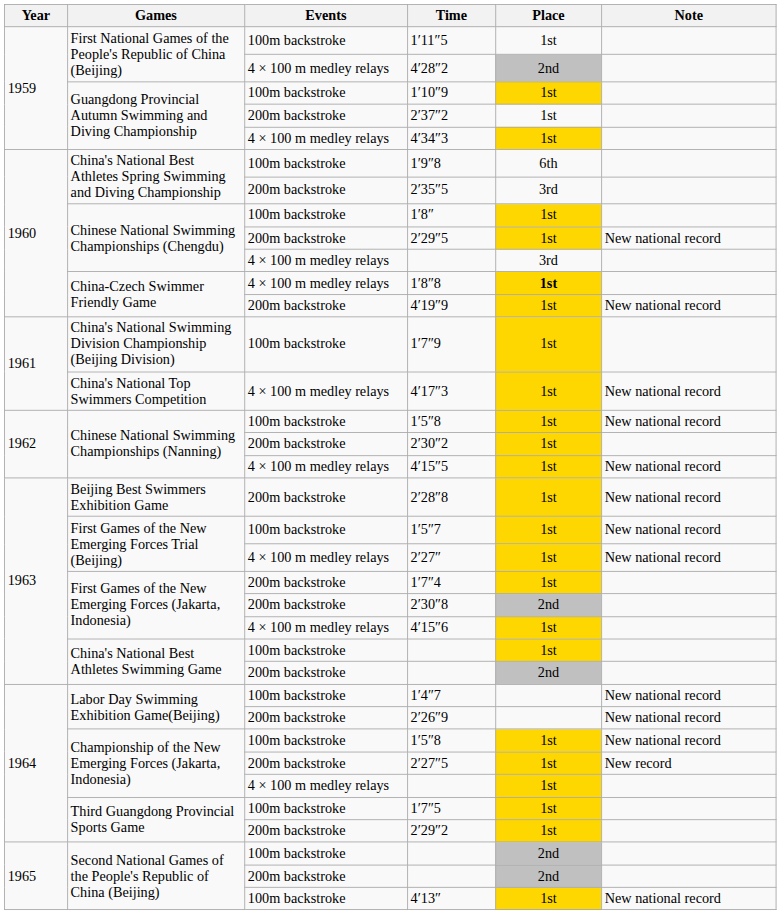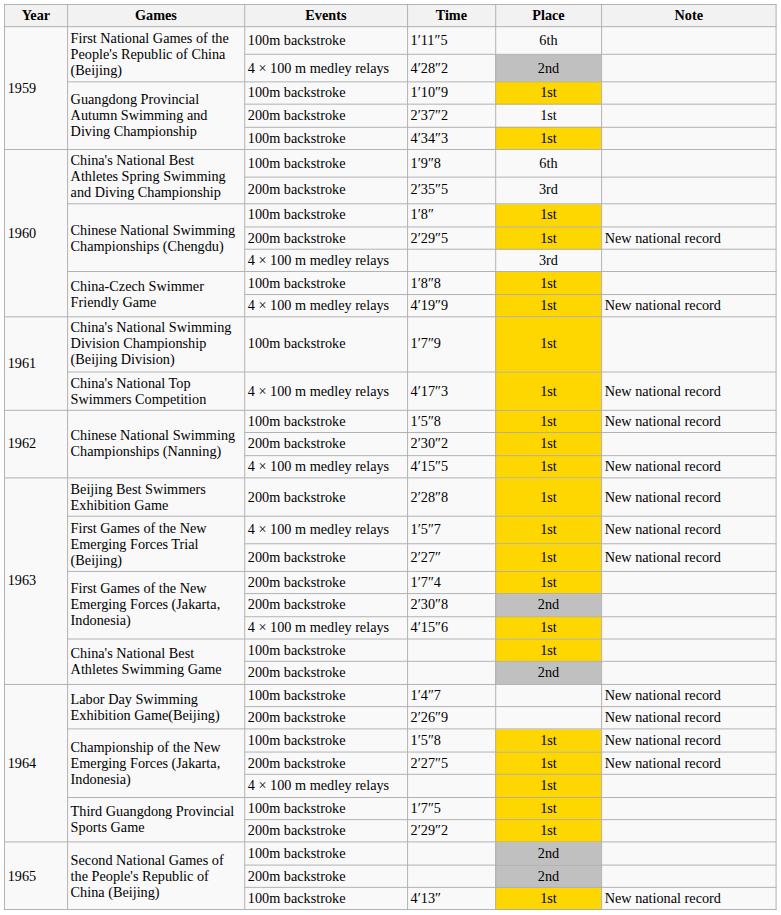 <table class="wikitable" |+Major achievements>
 <tr>
 <th scope="col" style="width:100px;">Year</th>
 <th scope="col" style="width:300px;">Games</th>
 <th scope="col" style="width:300px;">Events</th>
 <th scope="col" style="width:150px;">Time</th>
 <th scope="col" style="width:200px;">Place</th>
 <th scope="col" style="width:350px;">Note</th>
 </tr>
 <tr>
 <td rowspan=5>1959</td>
 <td rowspan=2>First National Games of the People's Republic of China (Beijing)</td>
 <td>100m backstroke</td>
 <td>1′11″5</td>
-<td style="background:bronze; text-align:center;">1st</td>
+<td style="background:bronze; text-align:center;">6th</td>
 <td></td>
 </tr>
 <tr>
 <td>4 × 100 m medley relays</td>
 <td>4′28″2</td>
 <td style="background:silver; text-align:center;">2nd</td>
 <td></td>
 </tr>
 <tr>
 <td rowspan=3>Guangdong Provincial Autumn Swimming and Diving Championship</td>
 <td>100m backstroke</td>
 <td>1′10″9</td>
 <td style="background:gold; text-align:center;">1st</td>
 <td></td>
 </tr>
 <tr>
 <td>200m backstroke</td>
 <td>2′37″2</td>
 <td style="background:bronze; text-align:center;">1st</td>
 <td></td>
 </tr>
 <tr>
-<td>4 × 100 m medley relays</td>
+<td>100m backstroke</td>
 <td>4′34″3</td>
 <td style="background:gold; text-align:center;">1st</td>
 <td></td>
 </tr>
 <tr>
 <td rowspan=7>1960</td>
 <td rowspan=2>China's National Best Athletes Spring Swimming and Diving Championship</td>
 <td>100m backstroke</td>
 <td>1′9″8</td>
 <td style="background:bronze; text-align:center;">6th</td>
 <td></td>
 </tr>
 <tr>
 <td>200m backstroke</td>
 <td>2′35″5</td>
 <td style="background:bronze; text-align:center;">3rd</td>
 <td></td>
 </tr>
 <tr>
 <td rowspan=3>Chinese National Swimming Championships (Chengdu)</td>
 <td>100m backstroke</td>
 <td>1′8″</td>
 <td style="background:gold; text-align:center;">1st</td>
 <td></td>
 </tr>
 <tr>
 <td>200m backstroke</td>
 <td>2′29″5</td>
 <td style="background:gold; text-align:center;">1st</td>
 <td>New national record</td>
 </tr>
 <tr>
 <td>4 × 100 m medley relays</td>
 <td></td>
 <td style="background:bronze; text-align:center;">3rd</td>
 <td></td>
 </tr>
 <tr>
 <td rowspan=2>China-Czech Swimmer Friendly Game</td>
-<td>4 × 100 m medley relays</td>
+<td>100m backstroke</td>
 <td>1′8″8</td>
-<td style="background:gold; text-align:center;"><strong>1st</strong></td>
+<td style="background:gold; text-align:center;">1st</td>
 <td></td>
 </tr>
 <tr>
-<td>200m backstroke</td>
+<td>4 × 100 m medley relays</td>
 <td>4′19″9</td>
 <td style="background:gold; text-align:center;">1st</td>
 <td>New national record</td>
 </tr>
 <tr>
 <td rowspan=2>1961</td>
 <td>China's National Swimming Division Championship (Beijing Division)</td>
 <td>100m backstroke</td>
 <td>1′7″9</td>
 <td style="background:gold; text-align:center;">1st</td>
 <td></td>
 </tr>
 <tr>
 <td>China's National Top Swimmers Competition</td>
 <td>4 × 100 m medley relays</td>
 <td>4′17″3</td>
 <td style="background:gold; text-align:center;">1st</td>
 <td>New national record</td>
 </tr>
 <tr>
 <td rowspan=3>1962</td>
 <td rowspan=3>Chinese National Swimming Championships (Nanning)</td>
 <td>100m backstroke</td>
 <td>1′5″8</td>
 <td style="background:gold; text-align:center;">1st</td>
 <td>New national record</td>
 </tr>
 <tr>
 <td>200m backstroke</td>
 <td>2′30″2</td>
 <td style="background:gold; text-align:center;">1st</td>
 <td></td>
 </tr>
 <tr>
 <td>4 × 100 m medley relays</td>
 <td>4′15″5</td>
 <td style="background:gold; text-align:center;">1st</td>
 <td>New national record</td>
 </tr>
 <tr>
 <td rowspan=8>1963</td>
 <td>Beijing Best Swimmers Exhibition Game</td>
 <td>200m backstroke</td>
 <td>2′28″8</td>
 <td style="background:gold; text-align:center;">1st</td>
 <td>New national record</td>
 </tr>
 <tr>
 <td rowspan=2>First Games of the New Emerging Forces Trial (Beijing)</td>
-<td>100m backstroke</td>
+<td>4 × 100 m medley relays</td>
 <td>1′5″7</td>
 <td style="background:gold; text-align:center;">1st</td>
 <td>New national record</td>
 </tr>
 <tr>
-<td>4 × 100 m medley relays</td>
+<td>200m backstroke</td>
 <td>2′27″</td>
 <td style="background:gold; text-align:center;">1st</td>
 <td>New national record</td>
 </tr>
 <tr>
 <td rowspan=3>First Games of the New Emerging Forces (Jakarta, Indonesia)</td>
 <td>200m backstroke</td>
 <td>1′7″4</td>
 <td style="background:gold; text-align:center;">1st</td>
 <td></td>
 </tr>
 <tr>
 <td>200m backstroke</td>
 <td>2′30″8</td>
 <td style="background:silver; text-align:center;">2nd</td>
 <td></td>
 </tr>
 <tr>
 <td>4 × 100 m medley relays</td>
 <td>4′15″6</td>
 <td style="background:gold; text-align:center;">1st</td>
 <td></td>
 </tr>
 <tr>
 <td rowspan=2>China's National Best Athletes Swimming Game</td>
 <td>100m backstroke</td>
 <td></td>
 <td style="background:gold; text-align:center;">1st</td>
 <td></td>
 </tr>
 <tr>
 <td>200m backstroke</td>
 <td></td>
 <td style="background:silver; text-align:center;">2nd</td>
 <td></td>
 </tr>
 <tr>
 <td rowspan=7>1964</td>
 <td rowspan=2>Labor Day Swimming Exhibition Game(Beijing)</td>
 <td>100m backstroke</td>
 <td>1′4″7</td>
 <td></td>
 <td>New national record</td>
 </tr>
 <tr>
 <td>200m backstroke</td>
 <td>2′26″9</td>
 <td></td>
 <td>New national record</td>
 </tr>
 <tr>
 <td rowspan=3>Championship  of the New Emerging Forces  (Jakarta, Indonesia)</td>
 <td>100m backstroke</td>
 <td>1′5″8</td>
 <td style="background:gold; text-align:center;">1st</td>
 <td>New national record</td>
 </tr>
 <tr>
 <td>200m backstroke</td>
 <td>2′27″5</td>
 <td style="background:gold; text-align:center;">1st</td>
-<td>New record</td>
+<td>New national record</td>
 </tr>
 <tr>
 <td>4 × 100 m medley relays</td>
 <td></td>
 <td style="background:gold; text-align:center;">1st</td>
 <td></td>
 </tr>
 <tr>
 <td rowspan=2>Third Guangdong Provincial Sports Game</td>
 <td>100m backstroke</td>
 <td>1′7″5</td>
 <td style="background:gold; text-align:center;">1st</td>
 <td></td>
 </tr>
 <tr>
 <td>200m backstroke</td>
 <td>2′29″2</td>
 <td style="background:gold; text-align:center;">1st</td>
 <td></td>
 </tr>
 <tr>
 <td rowspan=3>1965</td>
 <td rowspan=3>Second National Games of the People's Republic of China (Beijing)</td>
 <td>100m backstroke</td>
 <td></td>
 <td style="background:silver; text-align:center;">2nd</td>
 <td></td>
 </tr>
 <tr>
 <td>200m backstroke</td>
 <td></td>
 <td style="background:silver; text-align:center;">2nd</td>
 <td></td>
 </tr>
 <tr>
 <td>100m backstroke</td>
 <td>4′13″</td>
 <td style="background:gold; text-align:center;">1st</td>
 <td>New national record</td>
 </tr>
 </table>
